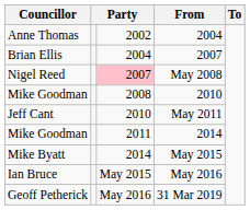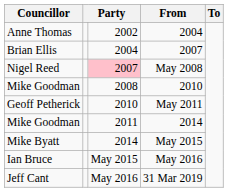 <table class=wikitable>
 <tr>
 <th>Councillor</th>
 <th colspan=2>Party</th>
 <th>From</th>
 <th>To</th>
 </tr>
 <tr>
 <td>Anne Thomas</td>
 <td></td>
 <td align=right>2002</td>
 <td align=right>2004</td>
 </tr>
 <tr>
 <td>Brian Ellis</td>
 <td></td>
 <td align=right>2004</td>
 <td align=right>2007</td>
 </tr>
 <tr>
 <td>Nigel Reed</td>
 <td></td>
 <td align=right style="background: pink;">2007</td>
 <td align=right>May 2008</td>
 </tr>
 <tr>
 <td>Mike Goodman</td>
 <td></td>
 <td align=right>2008</td>
 <td align=right>2010</td>
 </tr>
 <tr>
-<td>Jeff Cant</td>
+<td>Geoff Petherick</td>
 <td></td>
 <td align=right>2010</td>
 <td align=right>May 2011</td>
 </tr>
 <tr>
 <td>Mike Goodman</td>
 <td></td>
 <td align=right>2011</td>
 <td align=right>2014</td>
 </tr>
 <tr>
 <td>Mike Byatt</td>
 <td></td>
 <td align=right>2014</td>
 <td align=right>May 2015</td>
 </tr>
 <tr>
 <td>Ian Bruce</td>
 <td></td>
 <td align=right>May 2015</td>
 <td align=right>May 2016</td>
 </tr>
 <tr>
-<td>Geoff Petherick</td>
+<td>Jeff Cant</td>
 <td></td>
 <td align=right>May 2016</td>
 <td align=right>31 Mar 2019</td>
 </tr>
 </table>
